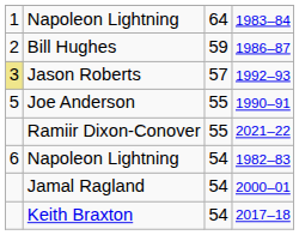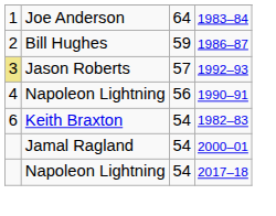 <table class="wikitable">
 <tr>
 </tr>
 <tr>
 <td>1</td>
-<td>Napoleon Lightning</td>
+<td>Joe Anderson</td>
 <td>64</td>
 <td style="font-size:80%;"><a href='#'>1983–84</a></td>
 </tr>
 <tr>
 <td>2</td>
 <td>Bill Hughes</td>
 <td>59</td>
 <td style="font-size:80%;"><a href='#'>1986–87</a></td>
 </tr>
 <tr>
 <td style="background: khaki;">3</td>
 <td>Jason Roberts</td>
 <td>57</td>
 <td style="font-size:80%;"><a href='#'>1992–93</a></td>
 </tr>
 <tr>
-<td>5</td>
-<td>Joe Anderson</td>
-<td>55</td>
+<td>4</td>
+<td>Napoleon Lightning</td>
+<td>56</td>
 <td style="font-size:80%;"><a href='#'>1990–91</a></td>
 </tr>
 <tr>
-<td></td>
-<td>Ramiir Dixon-Conover</td>
-<td>55</td>
-<td style="font-size:80%;"><a href='#'>2021–22</a></td>
-</tr>
-<tr>
 <td>6</td>
-<td>Napoleon Lightning</td>
+<td><a href='#'>Keith Braxton</a></td>
 <td>54</td>
 <td style="font-size:80%;"><a href='#'>1982–83</a></td>
 </tr>
 <tr>
 <td></td>
 <td>Jamal Ragland</td>
 <td>54</td>
 <td style="font-size:80%;"><a href='#'>2000–01</a></td>
 </tr>
 <tr>
 <td></td>
-<td><a href='#'>Keith Braxton</a></td>
+<td>Napoleon Lightning</td>
 <td>54</td>
 <td style="font-size:80%;"><a href='#'>2017–18</a></td>
 </tr>
 </table>
